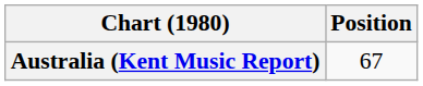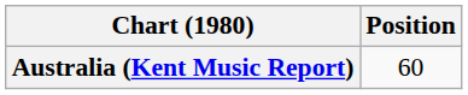 <table class="wikitable sortable plainrowheaders" style="text-align:center">
 <tr>
 <th>Chart (1980)</th>
 <th>Position</th>
 </tr>
 <tr>
 <th scope="row">Australia (<a href='#'>Kent Music Report</a>)</th>
-<td>67</td>
+<td>60</td>
 </tr>
 </table>
